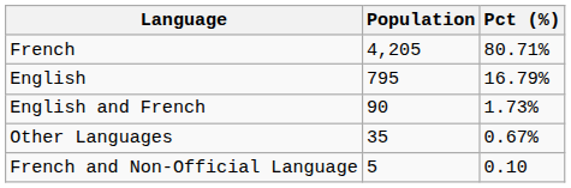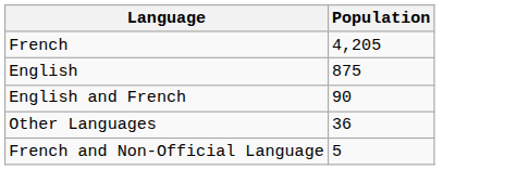 <table class="wikitable">
 <tr>
 <th>Language</th>
 <th>Population</th>
-<th>Pct (%)</th>
 </tr>
 <tr>
 <td>French</td>
 <td>4,205</td>
-<td>80.71%</td>
 </tr>
 <tr>
 <td>English</td>
-<td>795</td>
-<td>16.79%</td>
+<td>875</td>
 </tr>
 <tr>
 <td>English and French</td>
 <td>90</td>
-<td>1.73%</td>
 </tr>
 <tr>
 <td>Other Languages</td>
-<td>35</td>
-<td>0.67%</td>
+<td>36</td>
 </tr>
 <tr>
 <td>French and Non-Official Language</td>
 <td>5</td>
-<td>0.10</td>
 </tr>
 </table>
